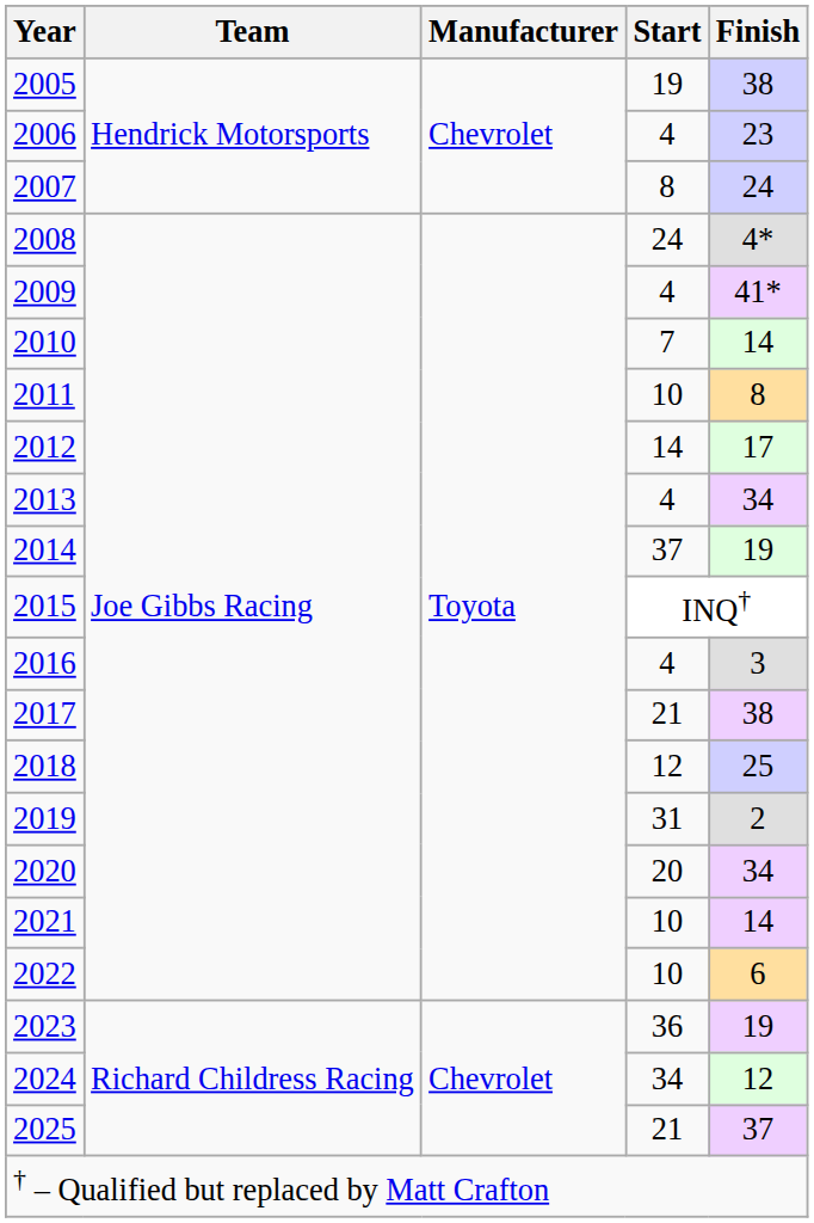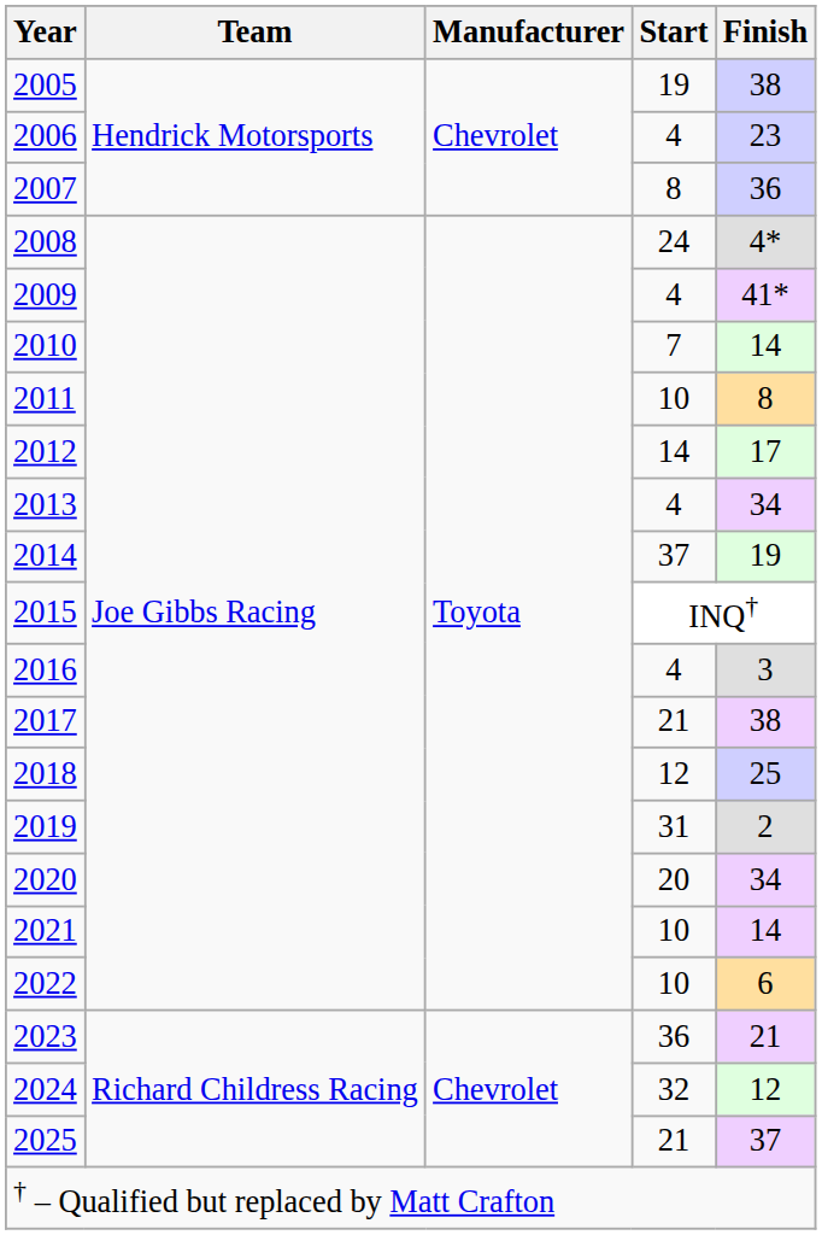 <table class="wikitable" style="font-size: 90%;">
 <tr>
 <th>Year</th>
 <th>Team</th>
 <th>Manufacturer</th>
 <th>Start</th>
 <th>Finish</th>
 </tr>
 <tr>
 <td><a href='#'>2005</a></td>
 <td rowspan=3><a href='#'>Hendrick Motorsports</a></td>
 <td rowspan=3><a href='#'>Chevrolet</a></td>
 <td align=center>19</td>
 <td align=center style="background:#CFCFFF;">38</td>
 </tr>
 <tr>
 <td><a href='#'>2006</a></td>
 <td align=center>4</td>
 <td align=center style="background:#CFCFFF;">23</td>
 </tr>
 <tr>
 <td><a href='#'>2007</a></td>
 <td align=center>8</td>
-<td align=center style="background:#CFCFFF;">24</td>
+<td align=center style="background:#CFCFFF;">36</td>
 </tr>
 <tr>
 <td><a href='#'>2008</a></td>
 <td rowspan=15><a href='#'>Joe Gibbs Racing</a></td>
 <td rowspan=15><a href='#'>Toyota</a></td>
 <td align=center>24</td>
 <td align=center style="background:#DFDFDF;">4*</td>
 </tr>
 <tr>
 <td><a href='#'>2009</a></td>
 <td align=center>4</td>
 <td align=center style="background:#EFCFFF;">41*</td>
 </tr>
 <tr>
 <td><a href='#'>2010</a></td>
 <td align=center>7</td>
 <td align=center style="background:#DFFFDF;">14</td>
 </tr>
 <tr>
 <td><a href='#'>2011</a></td>
 <td align=center>10</td>
 <td align=center style="background:#FFDF9F;">8</td>
 </tr>
 <tr>
 <td><a href='#'>2012</a></td>
 <td align=center>14</td>
 <td align=center style="background:#DFFFDF;">17</td>
 </tr>
 <tr>
 <td><a href='#'>2013</a></td>
 <td align=center>4</td>
 <td align=center style="background:#EFCFFF;">34</td>
 </tr>
 <tr>
 <td><a href='#'>2014</a></td>
 <td align=center>37</td>
 <td align=center style="background:#DFFFDF;">19</td>
 </tr>
 <tr>
 <td><a href='#'>2015</a></td>
 <td colspan=2 align=center style="background:#FFFFFF;">INQ<sup>†</sup></td>
 </tr>
 <tr>
 <td><a href='#'>2016</a></td>
 <td align=center>4</td>
 <td align=center style="background:#DFDFDF;">3</td>
 </tr>
 <tr>
 <td><a href='#'>2017</a></td>
 <td align=center>21</td>
 <td align=center style="background:#EFCFFF;">38</td>
 </tr>
 <tr>
 <td><a href='#'>2018</a></td>
 <td align=center>12</td>
 <td align=center style="background:#CFCFFF;">25</td>
 </tr>
 <tr>
 <td><a href='#'>2019</a></td>
 <td align=center>31</td>
 <td align=center style="background:#DFDFDF;">2</td>
 </tr>
 <tr>
 <td><a href='#'>2020</a></td>
 <td align=center>20</td>
 <td align=center style="background:#EFCFFF;">34</td>
 </tr>
 <tr>
 <td><a href='#'>2021</a></td>
 <td align=center>10</td>
 <td align=center style="background:#EFCFFF;">14</td>
 </tr>
 <tr>
 <td><a href='#'>2022</a></td>
 <td align=center>10</td>
 <td align=center style="background:#FFDF9F;">6</td>
 </tr>
 <tr>
 <td><a href='#'>2023</a></td>
 <td rowspan=3><a href='#'>Richard Childress Racing</a></td>
 <td rowspan=3><a href='#'>Chevrolet</a></td>
 <td align=center>36</td>
-<td align=center style="background:#EFCFFF;">19</td>
+<td align=center style="background:#EFCFFF;">21</td>
 </tr>
 <tr>
 <td><a href='#'>2024</a></td>
-<td align=center>34</td>
+<td align=center>32</td>
 <td align=center style="background:#DFFFDF;">12</td>
 </tr>
 <tr>
 <td><a href='#'>2025</a></td>
 <td align=center>21</td>
 <td align=center style="background:#EFCFFF;">37</td>
 </tr>
 <tr>
 <td colspan=42><sup>†</sup> – Qualified but replaced by <a href='#'>Matt Crafton</a></td>
 </tr>
 </table>
